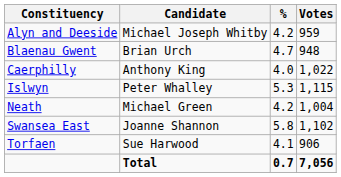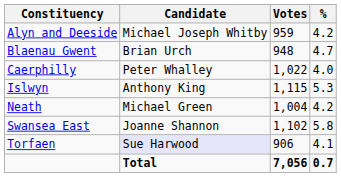 <table class="wikitable sortable">
 <tr>
 <th>Constituency</th>
 <th>Candidate</th>
+<th>Votes</th>
 <th>%</th>
-<th>Votes</th>
 </tr>
 <tr>
 <td><a href='#'>Alyn and Deeside</a></td>
 <td>Michael Joseph Whitby</td>
+<td>959</td>
 <td>4.2</td>
-<td>959</td>
 </tr>
 <tr>
 <td><a href='#'>Blaenau Gwent</a></td>
 <td>Brian Urch</td>
+<td>948</td>
 <td>4.7</td>
-<td>948</td>
 </tr>
 <tr>
 <td><a href='#'>Caerphilly</a></td>
-<td>Anthony King</td>
+<td>Peter Whalley</td>
+<td>1,022</td>
 <td>4.0</td>
-<td>1,022</td>
 </tr>
 <tr>
 <td><a href='#'>Islwyn</a></td>
-<td>Peter Whalley</td>
+<td>Anthony King</td>
+<td>1,115</td>
 <td>5.3</td>
-<td>1,115</td>
 </tr>
 <tr>
 <td><a href='#'>Neath</a></td>
 <td>Michael Green</td>
+<td>1,004</td>
 <td>4.2</td>
-<td>1,004</td>
 </tr>
 <tr>
 <td><a href='#'>Swansea East</a></td>
 <td>Joanne Shannon</td>
+<td>1,102</td>
 <td>5.8</td>
-<td>1,102</td>
 </tr>
 <tr>
 <td><a href='#'>Torfaen</a></td>
-<td>Sue Harwood</td>
+<td style="background: lavender;">Sue Harwood</td>
+<td>906</td>
 <td>4.1</td>
-<td>906</td>
 </tr>
 <tr>
 <td></td>
 <td><strong>Total</strong></td>
+<td><strong>7,056</strong></td>
 <td><strong>0.7</strong></td>
-<td><strong>7,056</strong></td>
 </tr>
 </table>
